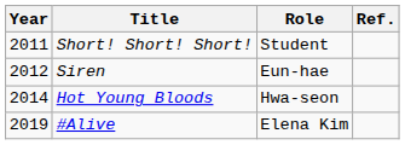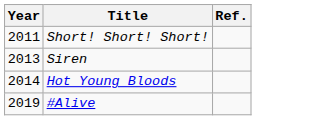 <table class="wikitable">
 <tr>
 <th>Year</th>
 <th>Title</th>
-<th>Role</th>
 <th>Ref.</th>
 </tr>
 <tr>
 <td>2011</td>
 <td><em>Short! Short! Short!</em></td>
-<td>Student</td>
 <td></td>
 </tr>
 <tr>
-<td>2012</td>
+<td>2013</td>
 <td><em>Siren</em></td>
-<td>Eun-hae</td>
 <td></td>
 </tr>
 <tr>
 <td>2014</td>
 <td><em><a href='#'>Hot Young Bloods</a></em></td>
-<td>Hwa-seon</td>
 <td></td>
 </tr>
 <tr>
 <td>2019</td>
 <td><em><a href='#'>#Alive</a></em></td>
-<td>Elena Kim</td>
 <td></td>
 </tr>
 </table>
